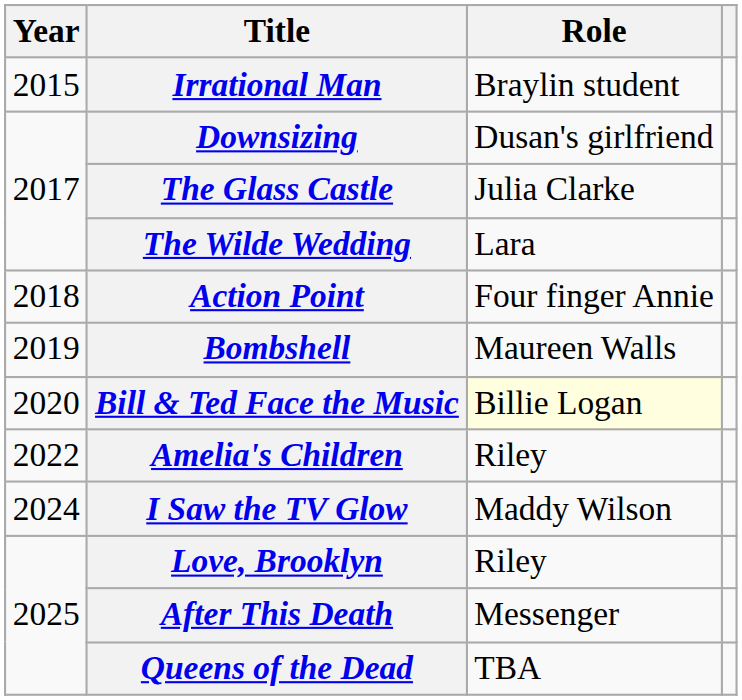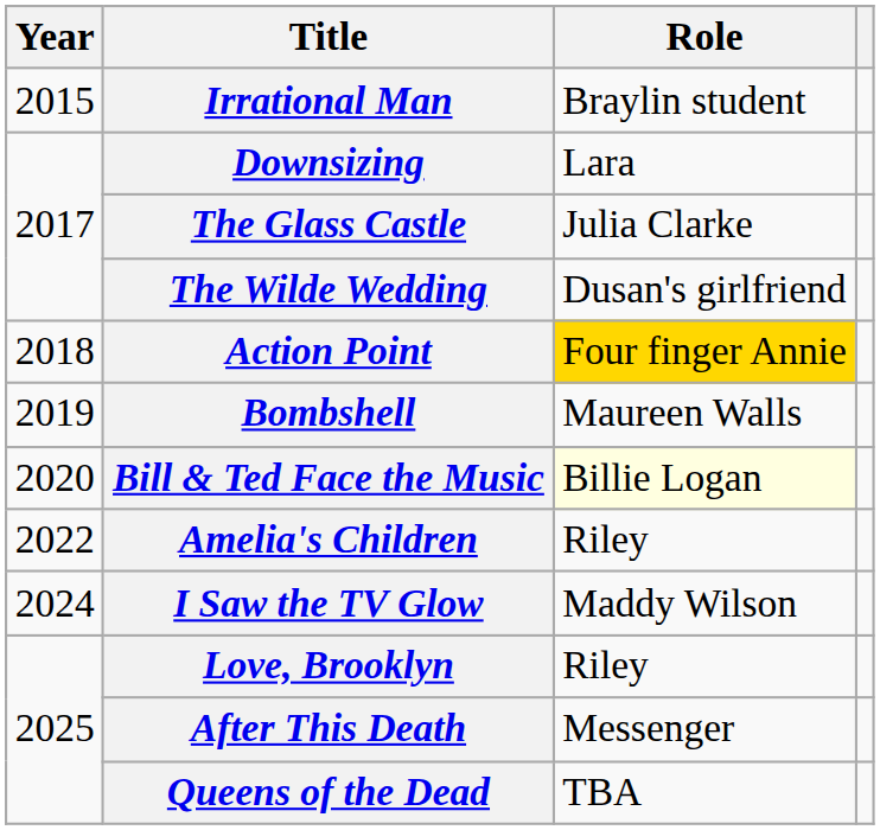 <table class="wikitable plainrowheaders sortable";">
 <tr>
 <th scope="col">Year</th>
 <th scope="col">Title</th>
 <th class="unsortable">Role</th>
 <th class="unsortable"></th>
 </tr>
 <tr>
 <td>2015</td>
 <th scope=row><em><a href='#'>Irrational Man</a></em></th>
 <td>Braylin student</td>
 <td></td>
 </tr>
 <tr>
 <td rowspan="3">2017</td>
 <th scope="row"><em><a href='#'>Downsizing</a></em></th>
-<td>Dusan's girlfriend</td>
+<td>Lara</td>
 <td></td>
 </tr>
 <tr>
 <th scope=row data-sort-value="Glass Castle, The"><em><a href='#'>The Glass Castle</a></em></th>
 <td>Julia Clarke</td>
 <td></td>
 </tr>
 <tr>
 <th scope=row data-sort-value="Wilde Wedding, The"><em><a href='#'>The Wilde Wedding</a></em></th>
-<td>Lara</td>
+<td>Dusan's girlfriend</td>
 <td></td>
 </tr>
 <tr>
 <td>2018</td>
 <th scope=row><em><a href='#'>Action Point</a></em></th>
-<td>Four finger Annie</td>
+<td style="background: gold;">Four finger Annie</td>
 <td></td>
 </tr>
 <tr>
 <td>2019</td>
 <th scope=row><em><a href='#'>Bombshell</a></em></th>
 <td>Maureen Walls</td>
 <td></td>
 </tr>
 <tr>
 <td>2020</td>
 <th scope=row><em><a href='#'>Bill & Ted Face the Music</a></em></th>
 <td style="background: lightyellow;">Billie Logan</td>
 <td></td>
 </tr>
 <tr>
 <td>2022</td>
 <th scope=row><em><a href='#'>Amelia's Children</a></em></th>
 <td>Riley</td>
 <td></td>
 </tr>
 <tr>
 <td>2024</td>
 <th scope=row><em><a href='#'>I Saw the TV Glow</a></em></th>
 <td>Maddy Wilson</td>
 <td></td>
 </tr>
 <tr>
 <td rowspan="3">2025</td>
 <th scope=row><em><a href='#'>Love, Brooklyn</a></em></th>
 <td>Riley</td>
 <td></td>
 </tr>
 <tr>
 <th scope=row><em><a href='#'>After This Death</a></em></th>
 <td>Messenger</td>
 <td></td>
 </tr>
 <tr>
 <th scope=row><em><a href='#'>Queens of the Dead</a></em></th>
 <td>TBA</td>
 <td></td>
 </tr>
 </table>
